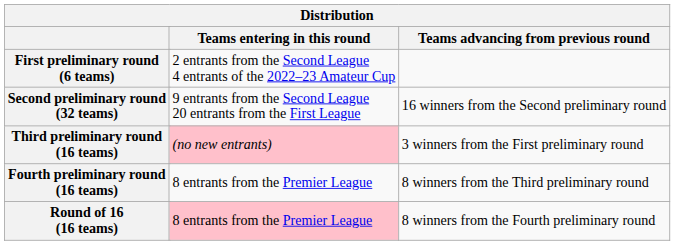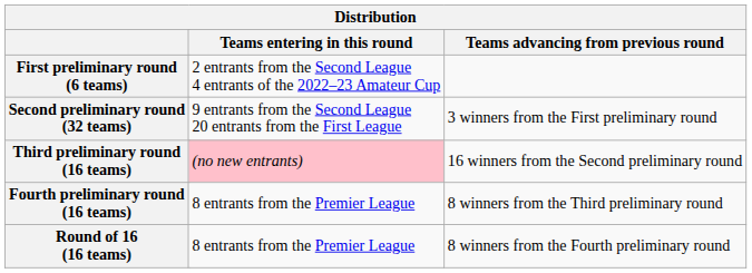 <table class="wikitable">
 <tr>
 <th colspan=4>Distribution</th>
 </tr>
 <tr>
 <th colspan="2"></th>
 <th>Teams entering in this round</th>
 <th>Teams advancing from previous round</th>
 </tr>
 <tr>
 <th colspan=2>First preliminary round<br>(6 teams)</th>
 <td>2 entrants from the <a href='#'>Second League</a><br>4 entrants of the <a href='#'>2022–23 Amateur Cup</a></td>
 <td></td>
 </tr>
 <tr>
 <th colspan=2>Second preliminary round<br>(32 teams)</th>
 <td>9 entrants from the <a href='#'>Second League</a><br>20 entrants from the <a href='#'>First League</a><br></td>
-<td>16 winners from the Second preliminary round</td>
+<td>3 winners from the First preliminary round</td>
 </tr>
 <tr>
 <th colspan=2>Third preliminary round<br>(16 teams)</th>
 <td style="background: pink;"><em>(no new entrants)</em></td>
-<td>3 winners from the First preliminary round</td>
+<td>16 winners from the Second preliminary round</td>
 </tr>
 <tr>
 <th colspan=2>Fourth preliminary round<br>(16 teams)</th>
 <td>8 entrants from the <a href='#'>Premier League</a></td>
 <td>8 winners from the Third preliminary round</td>
 </tr>
 <tr>
 <th colspan=2>Round of 16<br>(16 teams)</th>
-<td style="background: pink;">8 entrants from the <a href='#'>Premier League</a></td>
+<td>8 entrants from the <a href='#'>Premier League</a></td>
 <td>8 winners from the Fourth preliminary round</td>
 </tr>
 </table>
